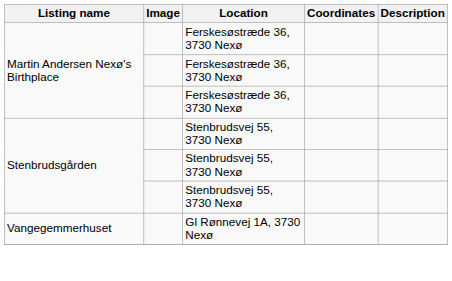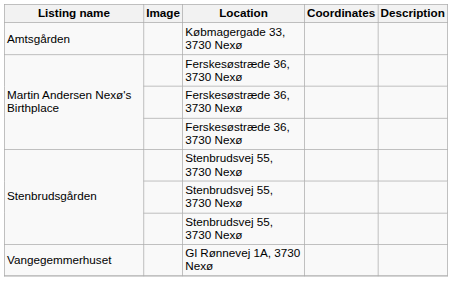 <table class="wikitable sortable">
 <tr>
 <th>Listing name</th>
 <th>Image</th>
 <th>Location</th>
 <th>Coordinates</th>
 <th>Description</th>
+</tr>
+<tr>
+<td>Amtsgården</td>
+<td></td>
+<td>Købmagergade 33, 3730 Nexø</td>
+<td></td>
+<td></td>
 </tr>
 <tr>
 <td rowspan="3">Martin Andersen Nexø's Birthplace</td>
 <td></td>
 <td>Ferskesøstræde 36, 3730 Nexø</td>
 <td></td>
 <td></td>
 </tr>
 <tr>
 <td></td>
 <td>Ferskesøstræde 36, 3730 Nexø</td>
 <td></td>
 <td></td>
 </tr>
 <tr>
 <td></td>
 <td>Ferskesøstræde 36, 3730 Nexø</td>
 <td></td>
 <td></td>
 </tr>
 <tr>
 <td rowspan="3">Stenbrudsgården</td>
 <td></td>
 <td>Stenbrudsvej 55, 3730 Nexø</td>
 <td></td>
 <td></td>
 </tr>
 <tr>
 <td></td>
 <td>Stenbrudsvej 55, 3730 Nexø</td>
 <td></td>
 <td></td>
 </tr>
 <tr>
 <td></td>
 <td>Stenbrudsvej 55, 3730 Nexø</td>
 <td></td>
 <td></td>
 </tr>
 <tr>
 <td>Vangegemmerhuset</td>
 <td></td>
 <td>Gl Rønnevej 1A, 3730 Nexø</td>
 <td></td>
 <td></td>
 </tr>
 <tr>
 </tr>
 </table>
